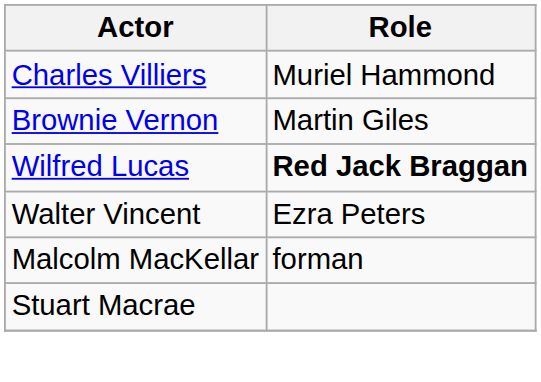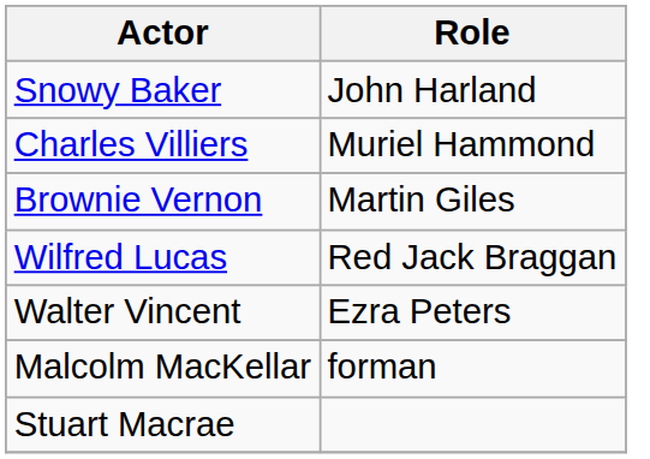 <table class="wikitable">
 <tr>
 <th>Actor</th>
 <th>Role</th>
+</tr>
+<tr>
+<td><a href='#'>Snowy Baker</a></td>
+<td>John Harland</td>
 </tr>
 <tr>
 <td><a href='#'>Charles Villiers</a></td>
 <td>Muriel Hammond</td>
 </tr>
 <tr>
 <td><a href='#'>Brownie Vernon</a></td>
 <td>Martin Giles</td>
 </tr>
 <tr>
 <td><a href='#'>Wilfred Lucas</a></td>
-<td><strong>Red Jack Braggan</strong></td>
+<td>Red Jack Braggan</td>
 </tr>
 <tr>
 <td>Walter Vincent</td>
 <td>Ezra Peters</td>
 </tr>
 <tr>
 <td>Malcolm MacKellar</td>
 <td>forman</td>
 </tr>
 <tr>
 <td>Stuart Macrae</td>
 <td></td>
 </tr>
 <tr>
 </tr>
 </table>
